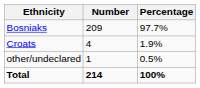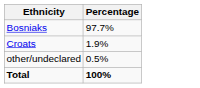 <table class="wikitable">
 <tr>
 <th width="100px">Ethnicity</th>
-<th width="80px">Number</th>
 <th width="80px">Percentage</th>
 </tr>
 <tr>
 <td><a href='#'>Bosniaks</a></td>
-<td>209</td>
 <td>97.7%</td>
 </tr>
 <tr>
 <td><a href='#'>Croats</a></td>
-<td>4</td>
 <td>1.9%</td>
 </tr>
 <tr>
 <td>other/undeclared</td>
-<td>1</td>
 <td>0.5%</td>
 </tr>
 <tr>
 <td><strong>Total</strong></td>
-<td><strong>214</strong></td>
 <td><strong>100%</strong></td>
 </tr>
 </table>
